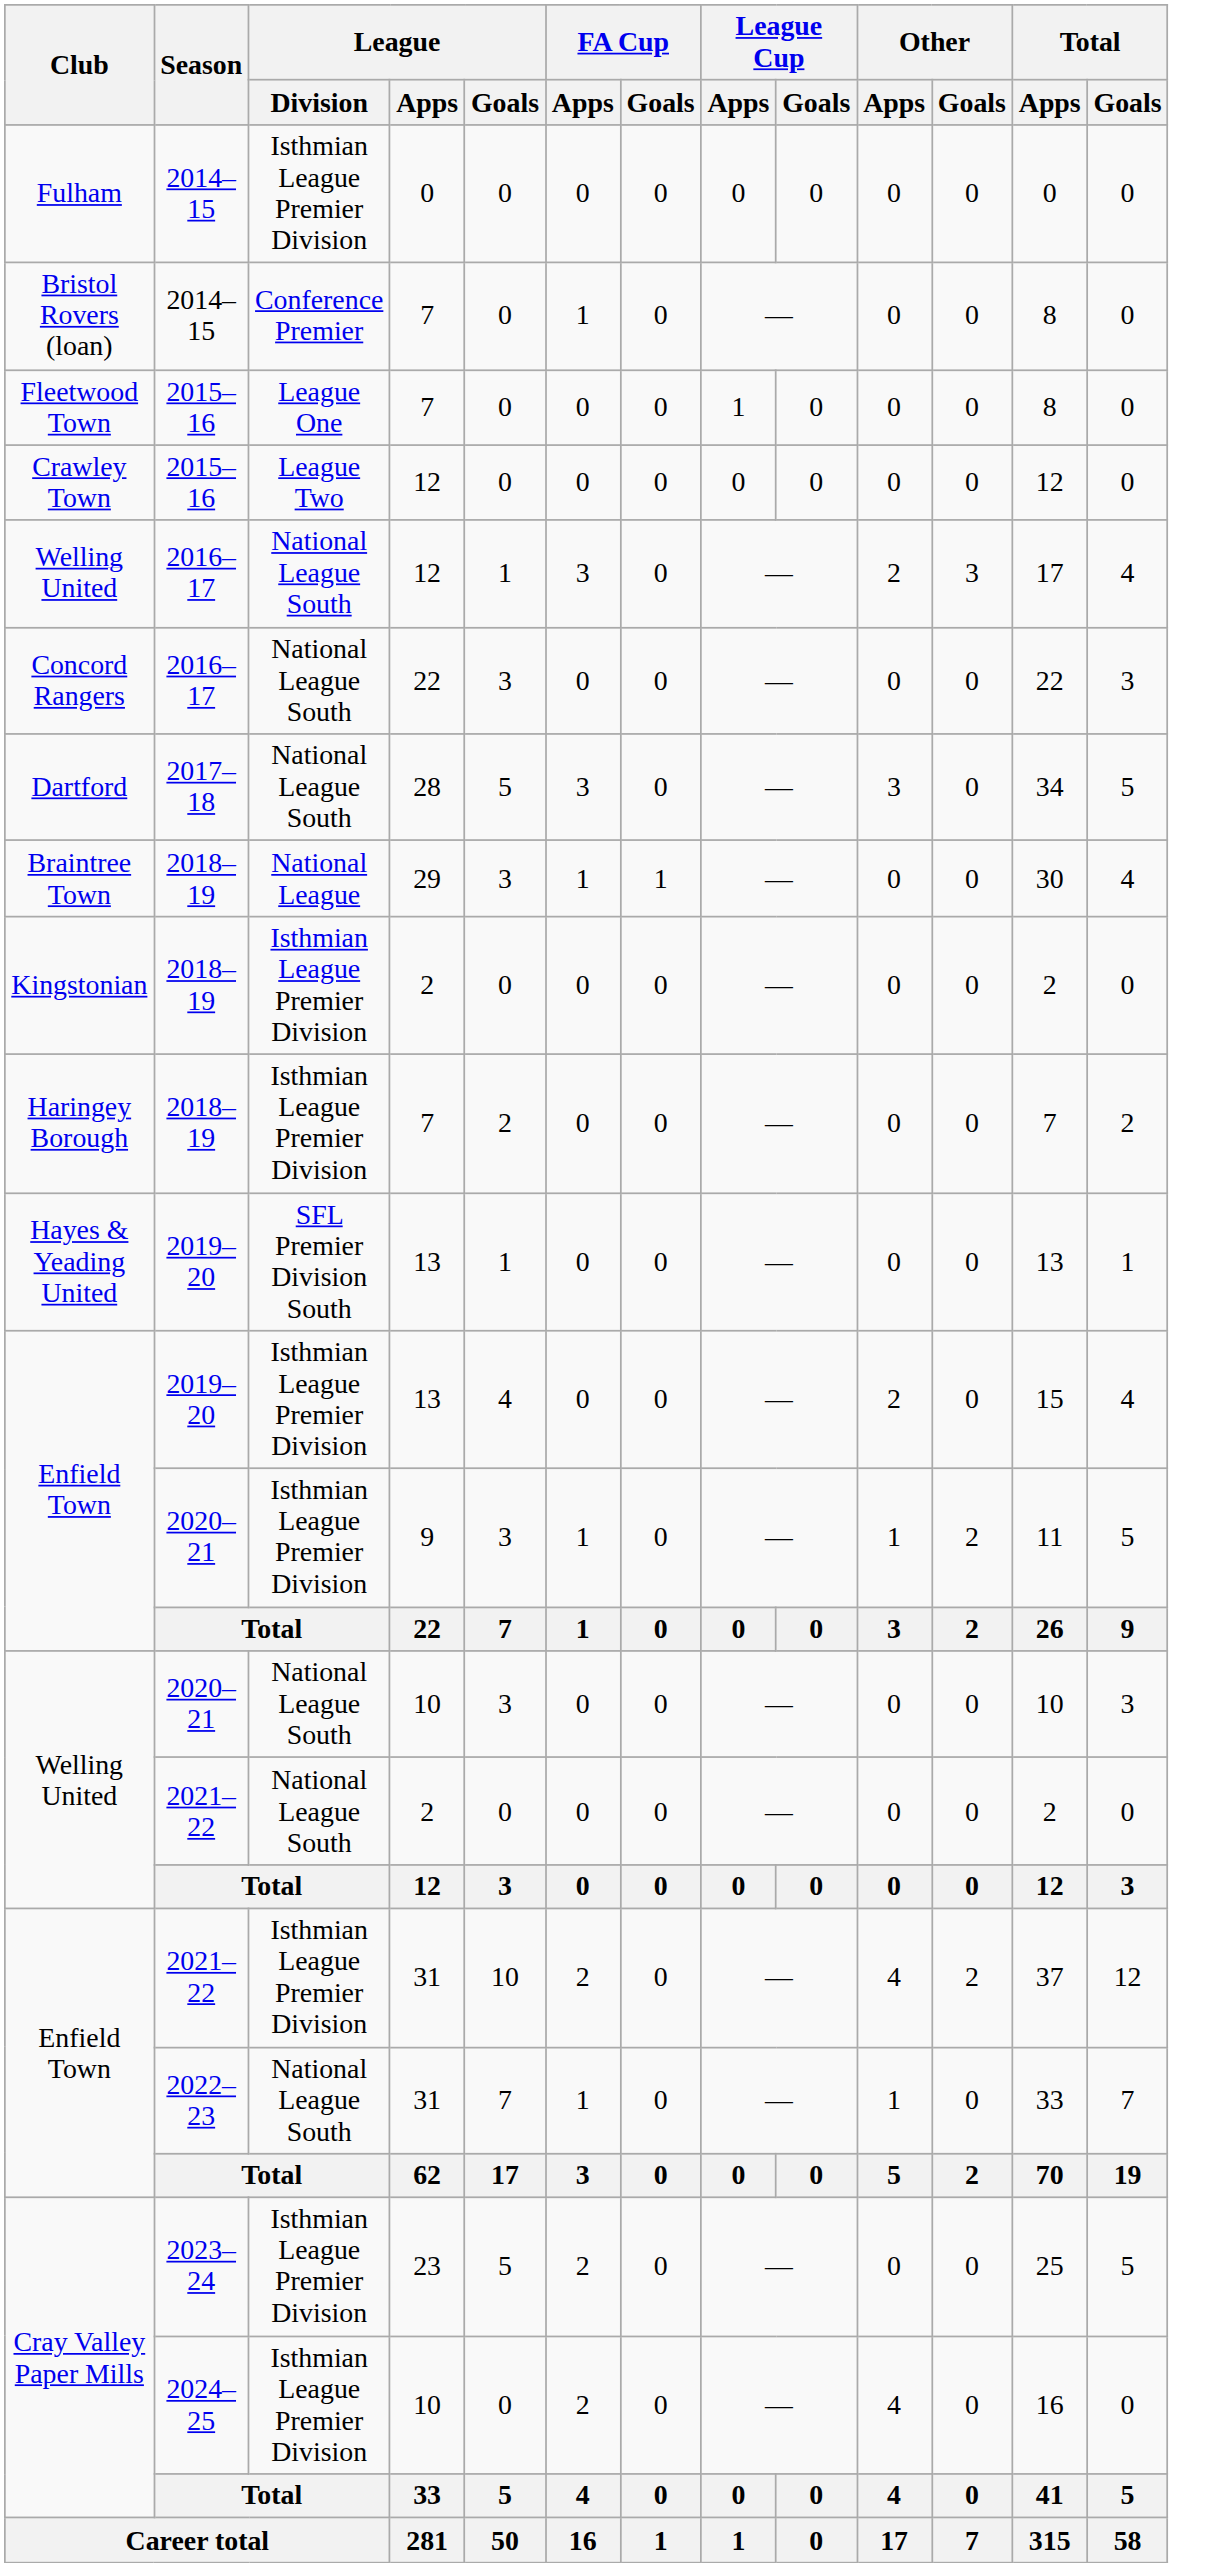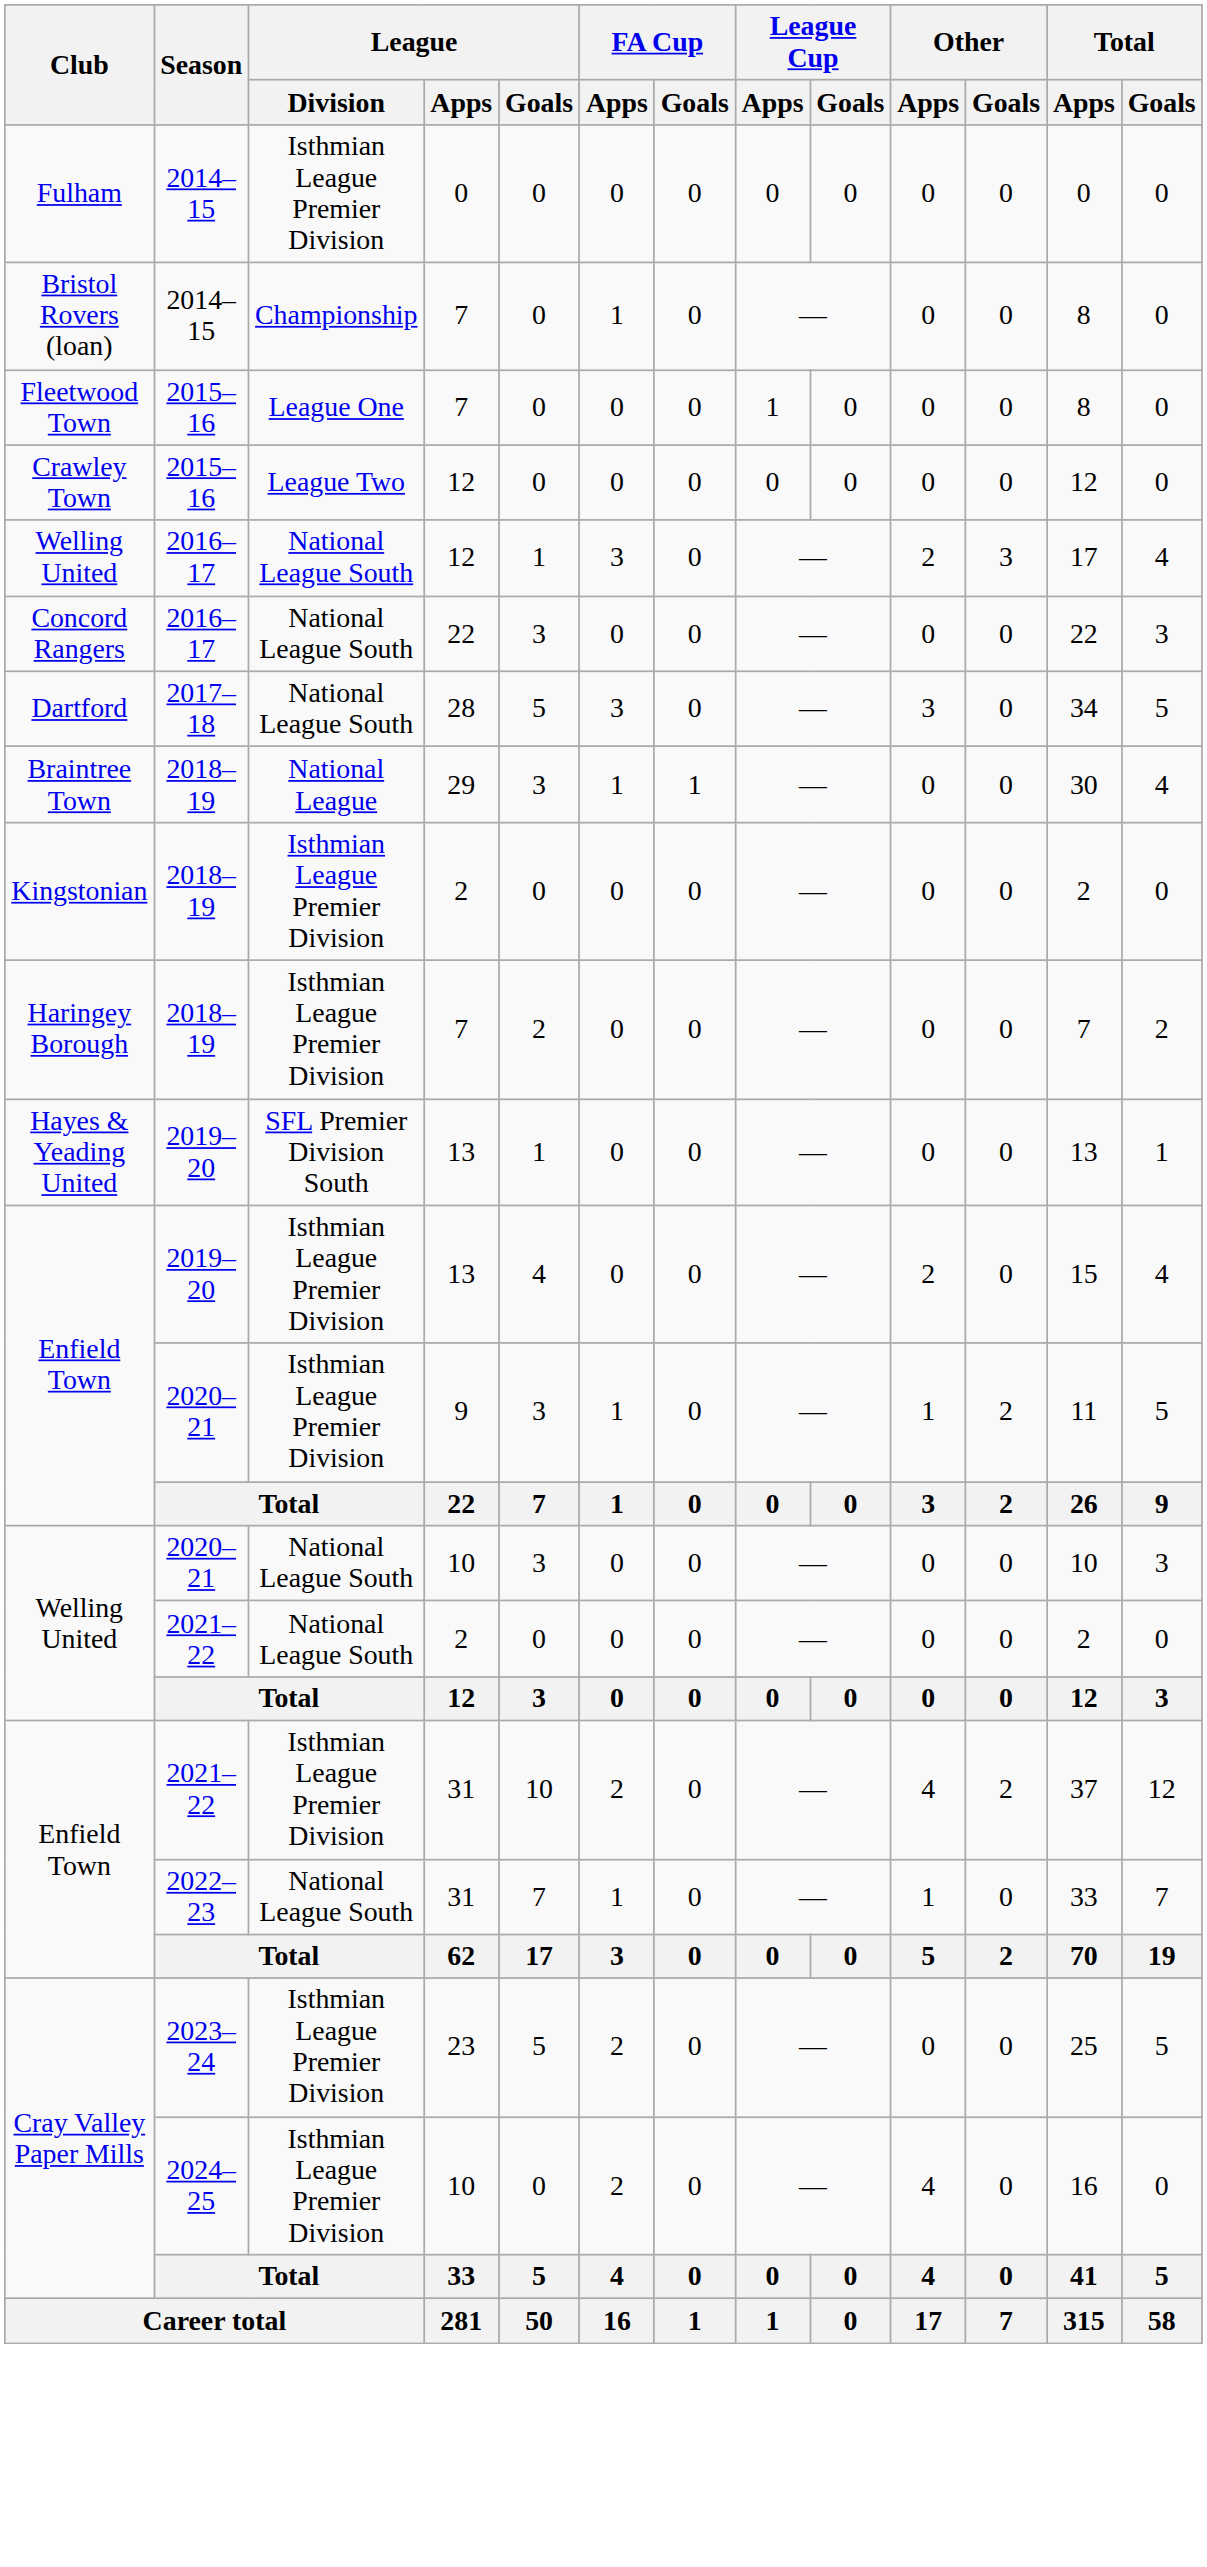 <table class="wikitable" style="text-align: center">
 <tr>
 <th rowspan="2">Club</th>
 <th rowspan="2">Season</th>
 <th colspan="3">League</th>
 <th colspan="2"><a href='#'>FA Cup</a></th>
 <th colspan="2"><a href='#'>League Cup</a></th>
 <th colspan="2">Other</th>
 <th colspan="2">Total</th>
 </tr>
 <tr>
 <th>Division</th>
 <th>Apps</th>
 <th>Goals</th>
 <th>Apps</th>
 <th>Goals</th>
 <th>Apps</th>
 <th>Goals</th>
 <th>Apps</th>
 <th>Goals</th>
 <th>Apps</th>
 <th>Goals</th>
 </tr>
 <tr>
 <td><a href='#'>Fulham</a></td>
 <td><a href='#'>2014–15</a></td>
 <td>Isthmian League Premier Division</td>
 <td>0</td>
 <td>0</td>
 <td>0</td>
 <td>0</td>
 <td>0</td>
 <td>0</td>
 <td>0</td>
 <td>0</td>
 <td>0</td>
 <td>0</td>
 </tr>
 <tr>
 <td><a href='#'>Bristol Rovers</a> (loan)</td>
 <td>2014–15</td>
-<td><a href='#'>Conference Premier</a></td>
+<td><a href='#'>Championship</a></td>
 <td>7</td>
 <td>0</td>
 <td>1</td>
 <td>0</td>
 <td colspan="2">—</td>
 <td>0</td>
 <td>0</td>
 <td>8</td>
 <td>0</td>
 </tr>
 <tr>
 <td><a href='#'>Fleetwood Town</a></td>
 <td><a href='#'>2015–16</a></td>
 <td><a href='#'>League One</a></td>
 <td>7</td>
 <td>0</td>
 <td>0</td>
 <td>0</td>
 <td>1</td>
 <td>0</td>
 <td>0</td>
 <td>0</td>
 <td>8</td>
 <td>0</td>
 </tr>
 <tr>
 <td><a href='#'>Crawley Town</a></td>
 <td><a href='#'>2015–16</a></td>
 <td><a href='#'>League Two</a></td>
 <td>12</td>
 <td>0</td>
 <td>0</td>
 <td>0</td>
 <td>0</td>
 <td>0</td>
 <td>0</td>
 <td>0</td>
 <td>12</td>
 <td>0</td>
 </tr>
 <tr>
 <td><a href='#'>Welling United</a></td>
 <td><a href='#'>2016–17</a></td>
 <td><a href='#'>National League South</a></td>
 <td>12</td>
 <td>1</td>
 <td>3</td>
 <td>0</td>
 <td colspan="2">—</td>
 <td>2</td>
 <td>3</td>
 <td>17</td>
 <td>4</td>
 </tr>
 <tr>
 <td><a href='#'>Concord Rangers</a></td>
 <td><a href='#'>2016–17</a></td>
 <td>National League South</td>
 <td>22</td>
 <td>3</td>
 <td>0</td>
 <td>0</td>
 <td colspan="2">—</td>
 <td>0</td>
 <td>0</td>
 <td>22</td>
 <td>3</td>
 </tr>
 <tr>
 <td><a href='#'>Dartford</a></td>
 <td><a href='#'>2017–18</a></td>
 <td>National League South</td>
 <td>28</td>
 <td>5</td>
 <td>3</td>
 <td>0</td>
 <td colspan="2">—</td>
 <td>3</td>
 <td>0</td>
 <td>34</td>
 <td>5</td>
 </tr>
 <tr>
 <td><a href='#'>Braintree Town</a></td>
 <td><a href='#'>2018–19</a></td>
 <td><a href='#'>National League</a></td>
 <td>29</td>
 <td>3</td>
 <td>1</td>
 <td>1</td>
 <td colspan="2">—</td>
 <td>0</td>
 <td>0</td>
 <td>30</td>
 <td>4</td>
 </tr>
 <tr>
 <td><a href='#'>Kingstonian</a></td>
 <td><a href='#'>2018–19</a></td>
 <td><a href='#'>Isthmian League</a> Premier Division</td>
 <td>2</td>
 <td>0</td>
 <td>0</td>
 <td>0</td>
 <td colspan="2">—</td>
 <td>0</td>
 <td>0</td>
 <td>2</td>
 <td>0</td>
 </tr>
 <tr>
 <td><a href='#'>Haringey Borough</a></td>
 <td><a href='#'>2018–19</a></td>
 <td>Isthmian League Premier Division</td>
 <td>7</td>
 <td>2</td>
 <td>0</td>
 <td>0</td>
 <td colspan="2">—</td>
 <td>0</td>
 <td>0</td>
 <td>7</td>
 <td>2</td>
 </tr>
 <tr>
 <td><a href='#'>Hayes & Yeading United</a></td>
 <td><a href='#'>2019–20</a></td>
 <td><a href='#'>SFL</a> Premier Division South</td>
 <td>13</td>
 <td>1</td>
 <td>0</td>
 <td>0</td>
 <td colspan="2">—</td>
 <td>0</td>
 <td>0</td>
 <td>13</td>
 <td>1</td>
 </tr>
 <tr>
 <td rowspan="3"><a href='#'>Enfield Town</a></td>
 <td><a href='#'>2019–20</a></td>
 <td>Isthmian League Premier Division</td>
 <td>13</td>
 <td>4</td>
 <td>0</td>
 <td>0</td>
 <td colspan="2">—</td>
 <td>2</td>
 <td>0</td>
 <td>15</td>
 <td>4</td>
 </tr>
 <tr>
 <td><a href='#'>2020–21</a></td>
 <td>Isthmian League Premier Division</td>
 <td>9</td>
 <td>3</td>
 <td>1</td>
 <td>0</td>
 <td colspan="2">—</td>
 <td>1</td>
 <td>2</td>
 <td>11</td>
 <td>5</td>
 </tr>
 <tr>
 <th colspan=2>Total</th>
 <th>22</th>
 <th>7</th>
 <th>1</th>
 <th>0</th>
 <th>0</th>
 <th>0</th>
 <th>3</th>
 <th>2</th>
 <th>26</th>
 <th>9</th>
 </tr>
 <tr>
 <td rowspan="3">Welling United</td>
 <td><a href='#'>2020–21</a></td>
 <td>National League South</td>
 <td>10</td>
 <td>3</td>
 <td>0</td>
 <td>0</td>
 <td colspan="2">—</td>
 <td>0</td>
 <td>0</td>
 <td>10</td>
 <td>3</td>
 </tr>
 <tr>
 <td><a href='#'>2021–22</a></td>
 <td>National League South</td>
 <td>2</td>
 <td>0</td>
 <td>0</td>
 <td>0</td>
 <td colspan="2">—</td>
 <td>0</td>
 <td>0</td>
 <td>2</td>
 <td>0</td>
 </tr>
 <tr>
 <th colspan=2>Total</th>
 <th>12</th>
 <th>3</th>
 <th>0</th>
 <th>0</th>
 <th>0</th>
 <th>0</th>
 <th>0</th>
 <th>0</th>
 <th>12</th>
 <th>3</th>
 </tr>
 <tr>
 <td rowspan="3">Enfield Town</td>
 <td><a href='#'>2021–22</a></td>
 <td>Isthmian League Premier Division</td>
 <td>31</td>
 <td>10</td>
 <td>2</td>
 <td>0</td>
 <td colspan="2">—</td>
 <td>4</td>
 <td>2</td>
 <td>37</td>
 <td>12</td>
 </tr>
 <tr>
 <td><a href='#'>2022–23</a></td>
 <td>National League South</td>
 <td>31</td>
 <td>7</td>
 <td>1</td>
 <td>0</td>
 <td colspan="2">—</td>
 <td>1</td>
 <td>0</td>
 <td>33</td>
 <td>7</td>
 </tr>
 <tr>
 <th colspan="2">Total</th>
 <th>62</th>
 <th>17</th>
 <th>3</th>
 <th>0</th>
 <th>0</th>
 <th>0</th>
 <th>5</th>
 <th>2</th>
 <th>70</th>
 <th>19</th>
 </tr>
 <tr>
 <td rowspan="3"><a href='#'>Cray Valley Paper Mills</a></td>
 <td><a href='#'>2023–24</a></td>
 <td>Isthmian League Premier Division</td>
 <td>23</td>
 <td>5</td>
 <td>2</td>
 <td>0</td>
 <td colspan="2">—</td>
 <td>0</td>
 <td>0</td>
 <td>25</td>
 <td>5</td>
 </tr>
 <tr>
 <td><a href='#'>2024–25</a></td>
 <td>Isthmian League Premier Division</td>
 <td>10</td>
 <td>0</td>
 <td>2</td>
 <td>0</td>
 <td colspan="2">—</td>
 <td>4</td>
 <td>0</td>
 <td>16</td>
 <td>0</td>
 </tr>
 <tr>
 <th colspan="2">Total</th>
 <th>33</th>
 <th>5</th>
 <th>4</th>
 <th>0</th>
 <th>0</th>
 <th>0</th>
 <th>4</th>
 <th>0</th>
 <th>41</th>
 <th>5</th>
 </tr>
 <tr>
 <th colspan="3">Career total</th>
 <th>281</th>
 <th>50</th>
 <th>16</th>
 <th>1</th>
 <th>1</th>
 <th>0</th>
 <th>17</th>
 <th>7</th>
 <th>315</th>
 <th>58</th>
 </tr>
 </table>
